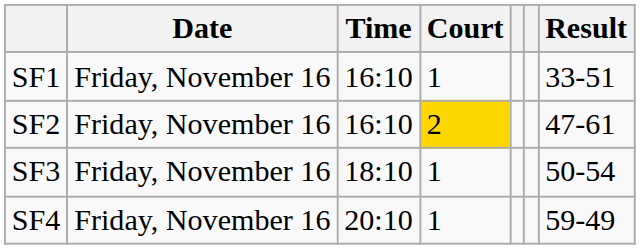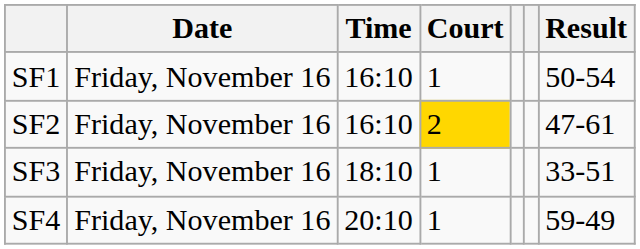 <table class="wikitable">
 <tr>
 <th></th>
 <th>Date</th>
 <th>Time</th>
 <th>Court</th>
 <th></th>
 <th></th>
 <th>Result</th>
 </tr>
 <tr>
 <td>SF1</td>
 <td>Friday, November 16</td>
 <td>16:10</td>
 <td>1</td>
 <td></td>
 <td></td>
-<td>33-51</td>
+<td>50-54</td>
 </tr>
 <tr>
 <td>SF2</td>
 <td>Friday, November 16</td>
 <td>16:10</td>
 <td style="background: gold;">2</td>
 <td></td>
 <td></td>
 <td>47-61</td>
 </tr>
 <tr>
 <td>SF3</td>
 <td>Friday, November 16</td>
 <td>18:10</td>
 <td>1</td>
 <td></td>
 <td></td>
-<td>50-54</td>
+<td>33-51</td>
 </tr>
 <tr>
 <td>SF4</td>
 <td>Friday, November 16</td>
 <td>20:10</td>
 <td>1</td>
 <td></td>
 <td></td>
 <td>59-49</td>
 </tr>
 </table>
